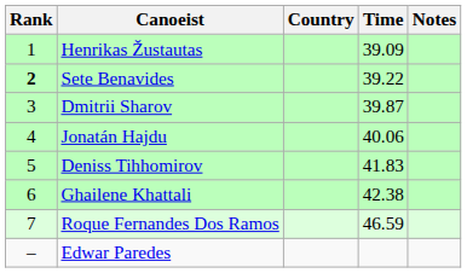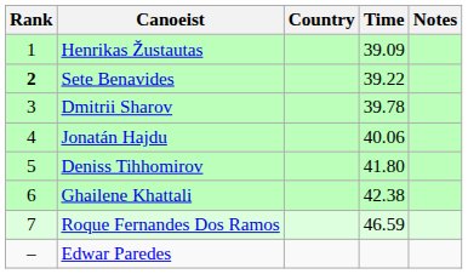 <table class="wikitable" style="text-align:center">
 <tr>
 <th>Rank</th>
 <th>Canoeist</th>
 <th>Country</th>
 <th>Time</th>
 <th>Notes</th>
 </tr>
 <tr bgcolor=bbffbb>
 <td>1</td>
 <td align="left"><a href='#'>Henrikas Žustautas</a></td>
 <td align="left"></td>
 <td>39.09</td>
 <td></td>
 </tr>
 <tr bgcolor=bbffbb>
 <td><strong>2</strong></td>
 <td align="left"><a href='#'>Sete Benavides</a></td>
 <td align="left"></td>
 <td>39.22</td>
 <td></td>
 </tr>
 <tr bgcolor=bbffbb>
 <td>3</td>
 <td align="left"><a href='#'>Dmitrii Sharov</a></td>
 <td align="left"></td>
-<td>39.87</td>
+<td>39.78</td>
 <td></td>
 </tr>
 <tr bgcolor=bbffbb>
 <td>4</td>
 <td align="left"><a href='#'>Jonatán Hajdu</a></td>
 <td align="left"></td>
 <td>40.06</td>
 <td></td>
 </tr>
 <tr bgcolor=bbffbb>
 <td>5</td>
 <td align="left"><a href='#'>Deniss Tihhomirov</a></td>
 <td align="left"></td>
-<td>41.83</td>
+<td>41.80</td>
 <td></td>
 </tr>
 <tr bgcolor=bbffbb>
 <td>6</td>
 <td align="left"><a href='#'>Ghailene Khattali</a></td>
 <td align="left"></td>
 <td>42.38</td>
 <td></td>
 </tr>
 <tr bgcolor=ddffdd>
 <td>7</td>
 <td align="left"><a href='#'>Roque Fernandes Dos Ramos</a></td>
 <td align="left"></td>
 <td>46.59</td>
 <td></td>
 </tr>
 <tr>
 <td>–</td>
 <td align="left"><a href='#'>Edwar Paredes</a></td>
 <td align="left"></td>
 <td></td>
 <td></td>
 </tr>
 </table>
